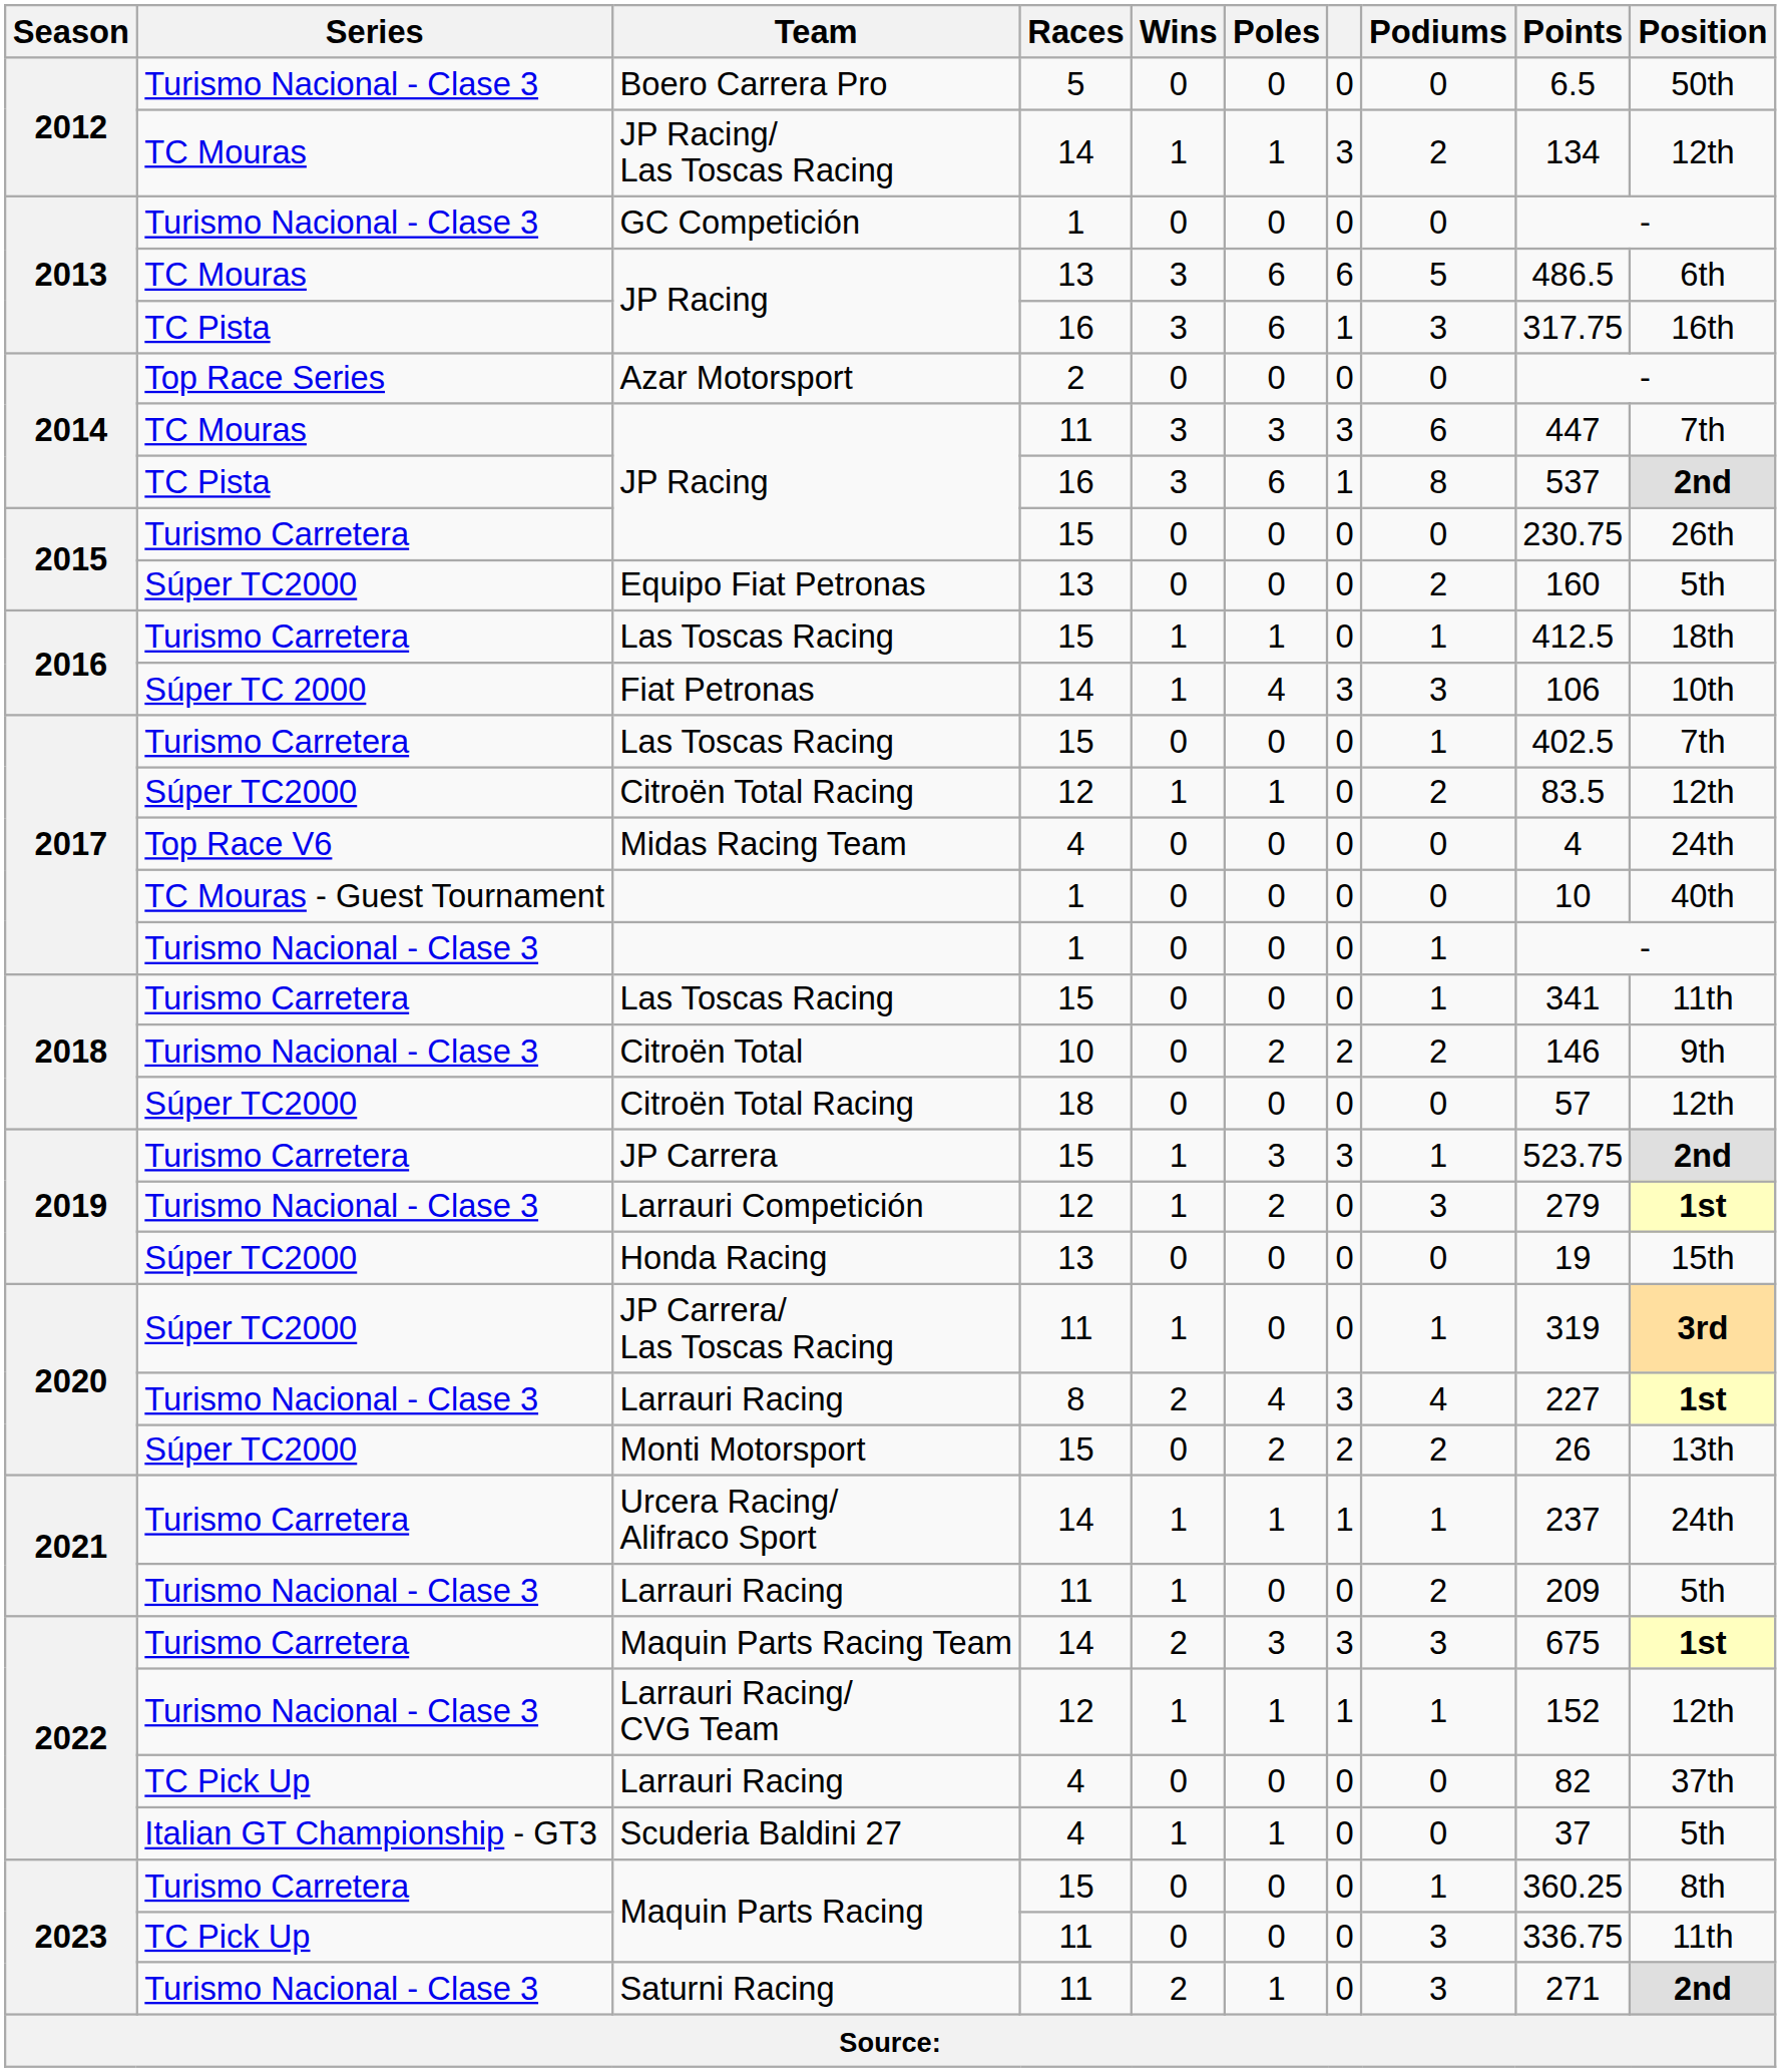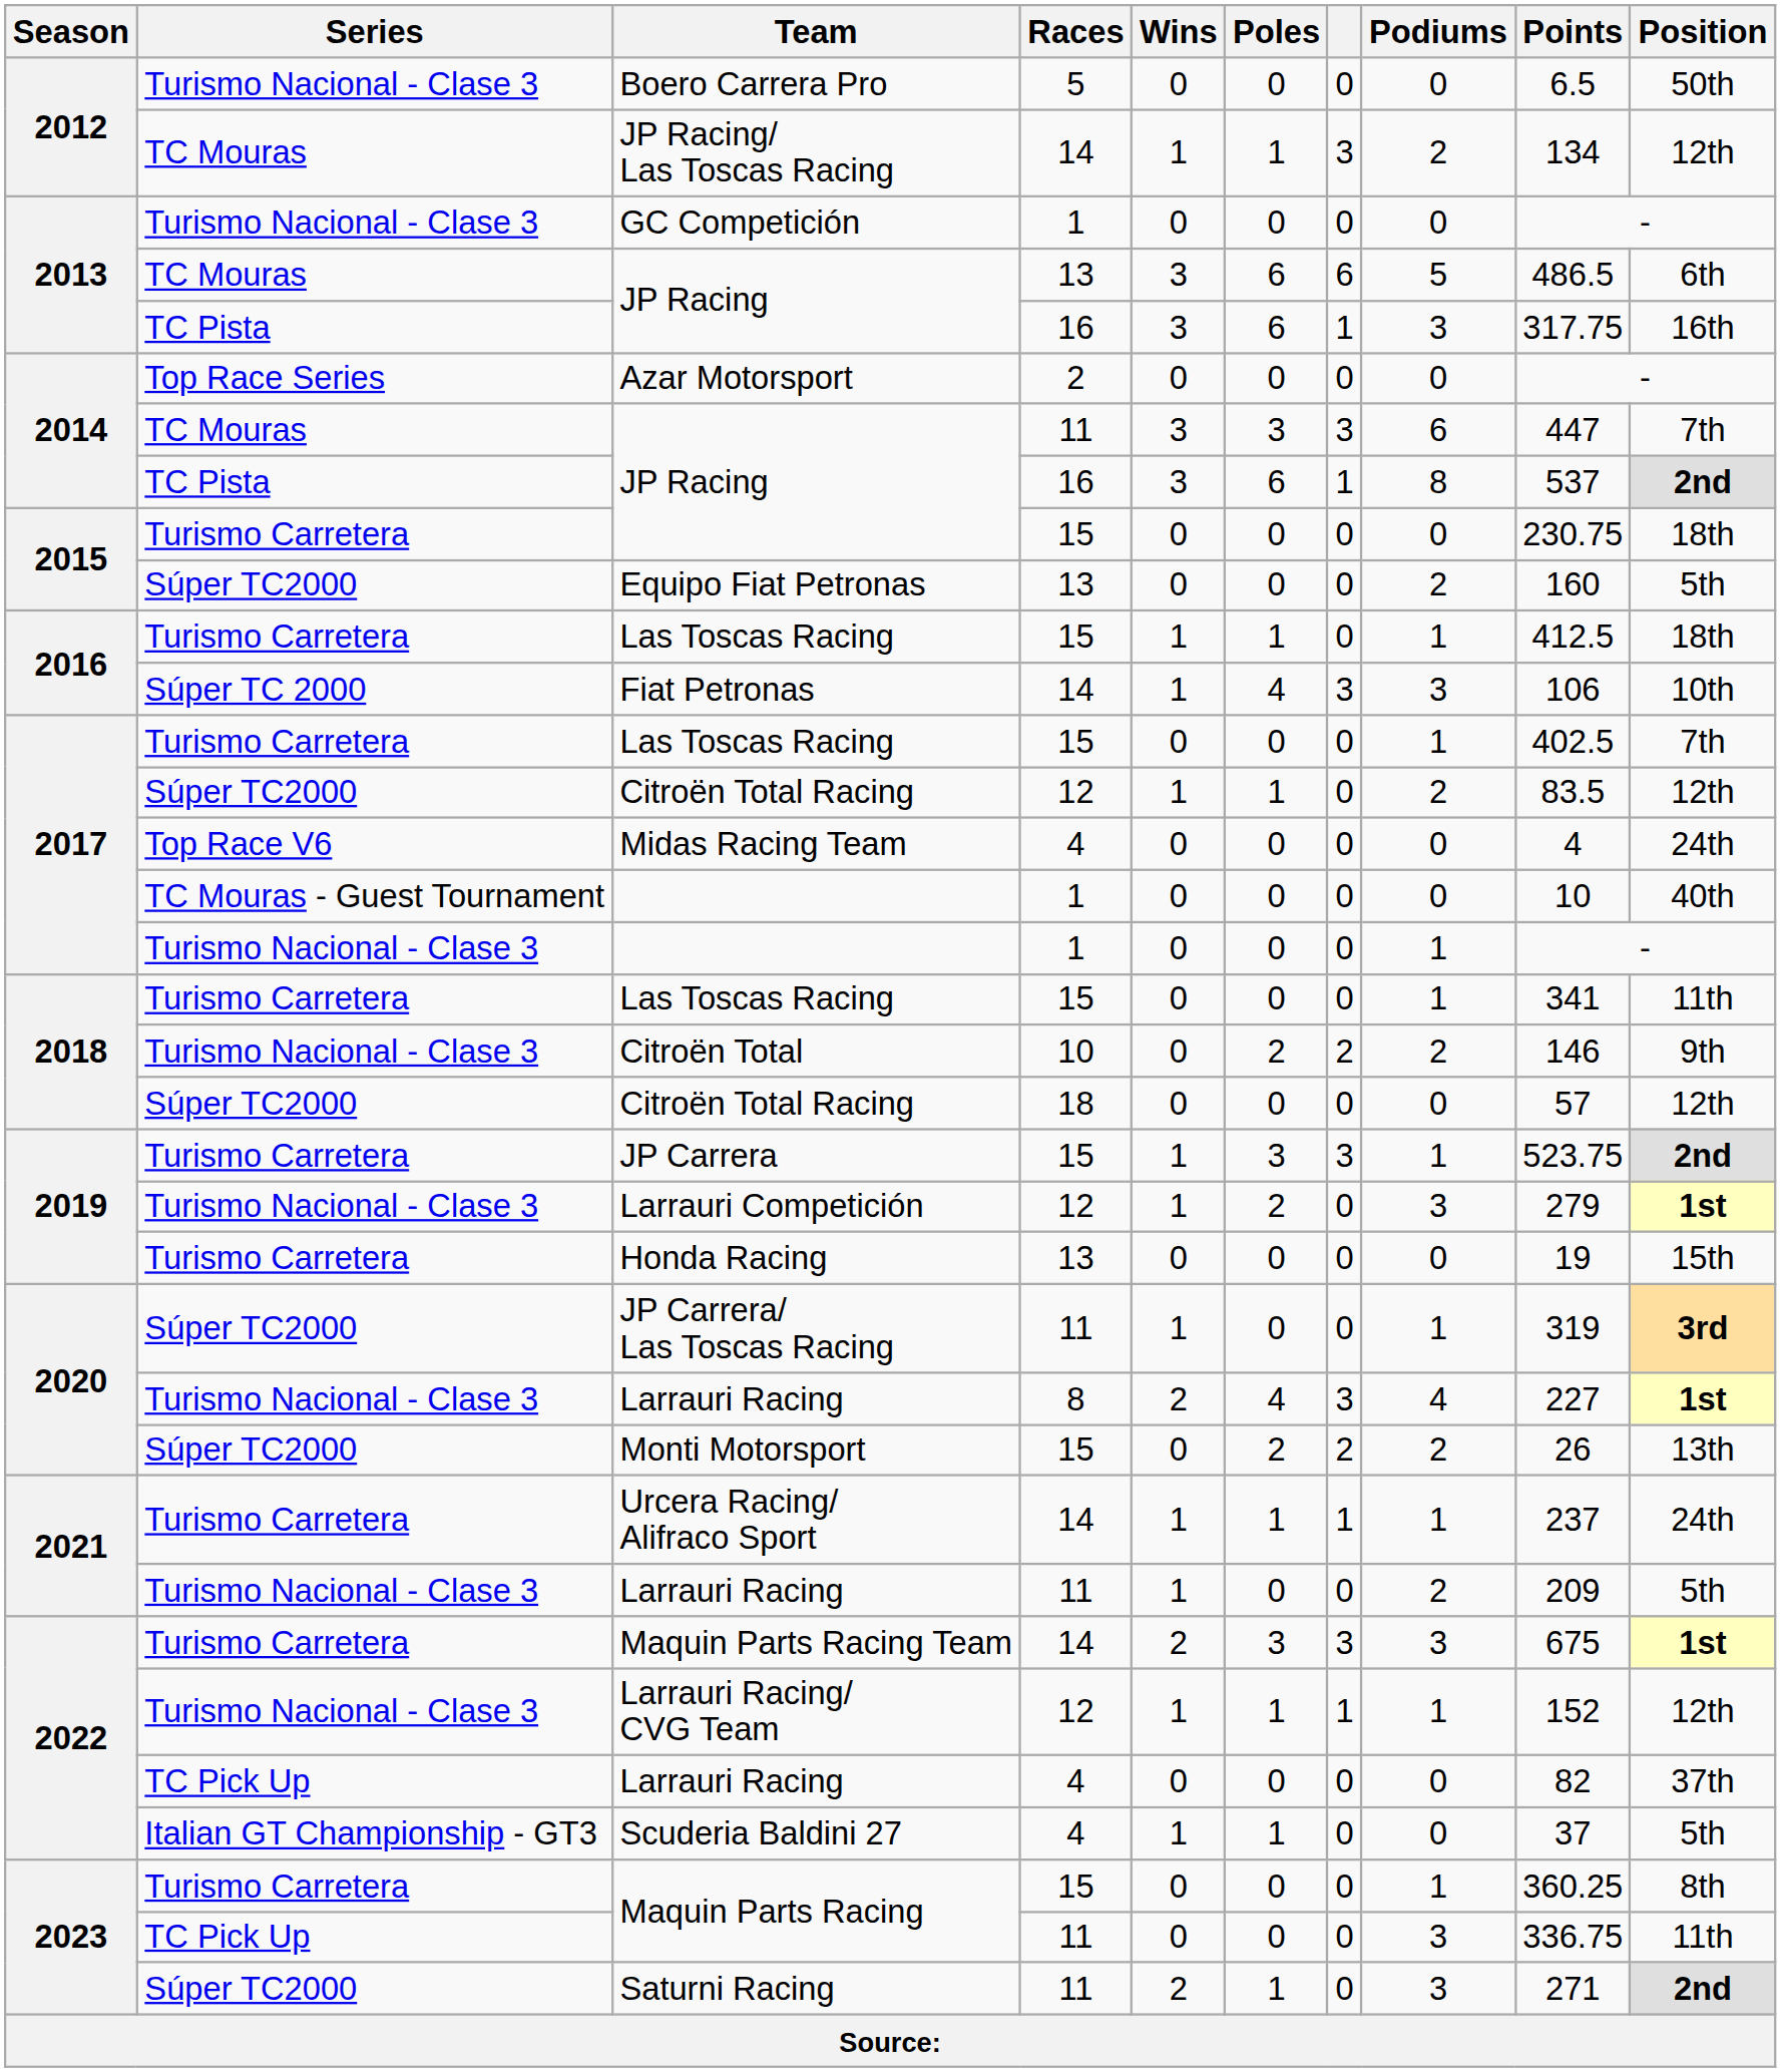 <table class="wikitable" style="font-size: 90%; text-align:center">
 <tr>
 <th>Season</th>
 <th>Series</th>
 <th>Team</th>
 <th>Races</th>
 <th>Wins</th>
 <th>Poles</th>
 <th></th>
 <th>Podiums</th>
 <th>Points</th>
 <th>Position</th>
 </tr>
 <tr>
 <th rowspan="2">2012</th>
 <td align=left><a href='#'>Turismo Nacional - Clase 3</a></td>
 <td align=left>Boero Carrera Pro</td>
 <td>5</td>
 <td>0</td>
 <td>0</td>
 <td>0</td>
 <td>0</td>
 <td>6.5</td>
 <td>50th</td>
 </tr>
 <tr>
 <td align="left"><a href='#'>TC Mouras</a></td>
 <td align="left">JP Racing/<br>Las Toscas Racing</td>
 <td>14</td>
 <td>1</td>
 <td>1</td>
 <td>3</td>
 <td>2</td>
 <td>134</td>
 <td>12th</td>
 </tr>
 <tr>
 <th rowspan="3">2013</th>
 <td align="left"><a href='#'>Turismo Nacional - Clase 3</a></td>
 <td align="left">GC Competición</td>
 <td>1</td>
 <td>0</td>
 <td>0</td>
 <td>0</td>
 <td>0</td>
 <td colspan="2">-</td>
 </tr>
 <tr>
 <td align="left"><a href='#'>TC Mouras</a></td>
 <td rowspan="2" align="left">JP Racing</td>
 <td>13</td>
 <td>3</td>
 <td>6</td>
 <td>6</td>
 <td>5</td>
 <td>486.5</td>
 <td>6th</td>
 </tr>
 <tr>
 <td align="left"><a href='#'>TC Pista</a></td>
 <td>16</td>
 <td>3</td>
 <td>6</td>
 <td>1</td>
 <td>3</td>
 <td>317.75</td>
 <td>16th</td>
 </tr>
 <tr>
 <th rowspan="3">2014</th>
 <td align="left"><a href='#'>Top Race Series</a></td>
 <td align="left">Azar Motorsport</td>
 <td>2</td>
 <td>0</td>
 <td>0</td>
 <td>0</td>
 <td>0</td>
 <td colspan="2">-</td>
 </tr>
 <tr>
 <td align="left"><a href='#'>TC Mouras</a></td>
 <td rowspan="3" align="left">JP Racing</td>
 <td>11</td>
 <td>3</td>
 <td>3</td>
 <td>3</td>
 <td>6</td>
 <td>447</td>
 <td>7th</td>
 </tr>
 <tr>
 <td align="left"><a href='#'>TC Pista</a></td>
 <td>16</td>
 <td>3</td>
 <td>6</td>
 <td>1</td>
 <td>8</td>
 <td>537</td>
 <td style="background:#DFDFDF;"><strong>2nd</strong></td>
 </tr>
 <tr>
 <th rowspan="2">2015</th>
 <td align="left"><a href='#'>Turismo Carretera</a></td>
 <td>15</td>
 <td>0</td>
 <td>0</td>
 <td>0</td>
 <td>0</td>
 <td>230.75</td>
-<td>26th</td>
+<td>18th</td>
 </tr>
 <tr>
 <td rowspan="1" align="left"><a href='#'>Súper TC2000</a></td>
 <td align="left">Equipo Fiat Petronas</td>
 <td>13</td>
 <td>0</td>
 <td>0</td>
 <td>0</td>
 <td>2</td>
 <td>160</td>
 <td>5th</td>
 </tr>
 <tr>
 <th rowspan="2">2016</th>
 <td rowspan="1" align="left"><a href='#'>Turismo Carretera</a></td>
 <td align="left">Las Toscas Racing</td>
 <td>15</td>
 <td>1</td>
 <td>1</td>
 <td>0</td>
 <td>1</td>
 <td>412.5</td>
 <td>18th</td>
 </tr>
 <tr>
 <td rowspan="1" align="left"><a href='#'>Súper TC 2000</a></td>
 <td align="left">Fiat Petronas</td>
 <td>14</td>
 <td>1</td>
 <td>4</td>
 <td>3</td>
 <td>3</td>
 <td>106</td>
 <td>10th</td>
 </tr>
 <tr>
 <th rowspan="5">2017</th>
 <td rowspan="1" align="left"><a href='#'>Turismo Carretera</a></td>
 <td align="left">Las Toscas Racing</td>
 <td>15</td>
 <td>0</td>
 <td>0</td>
 <td>0</td>
 <td>1</td>
 <td>402.5</td>
 <td>7th</td>
 </tr>
 <tr>
 <td rowspan="1" align="left"><a href='#'>Súper TC2000</a></td>
 <td align="left">Citroën Total Racing</td>
 <td>12</td>
 <td>1</td>
 <td>1</td>
 <td>0</td>
 <td>2</td>
 <td>83.5</td>
 <td>12th</td>
 </tr>
 <tr>
 <td align="left"><a href='#'>Top Race V6</a></td>
 <td align="left">Midas Racing Team</td>
 <td>4</td>
 <td>0</td>
 <td>0</td>
 <td>0</td>
 <td>0</td>
 <td>4</td>
 <td>24th</td>
 </tr>
 <tr>
 <td align="left"><a href='#'>TC Mouras</a> - Guest Tournament</td>
 <td align="left"></td>
 <td>1</td>
 <td>0</td>
 <td>0</td>
 <td>0</td>
 <td>0</td>
 <td>10</td>
 <td>40th</td>
 </tr>
 <tr>
 <td align=left><a href='#'>Turismo Nacional - Clase 3</a></td>
 <td align=left></td>
 <td>1</td>
 <td>0</td>
 <td>0</td>
 <td>0</td>
 <td>1</td>
 <td colspan="2">-</td>
 </tr>
 <tr>
 <th rowspan="3">2018</th>
 <td align="left"><a href='#'>Turismo Carretera</a></td>
 <td align="left">Las Toscas Racing</td>
 <td>15</td>
 <td>0</td>
 <td>0</td>
 <td>0</td>
 <td>1</td>
 <td>341</td>
 <td>11th</td>
 </tr>
 <tr>
 <td align="left"><a href='#'>Turismo Nacional - Clase 3</a></td>
 <td align="left">Citroën Total</td>
 <td>10</td>
 <td>0</td>
 <td>2</td>
 <td>2</td>
 <td>2</td>
 <td>146</td>
 <td>9th</td>
 </tr>
 <tr>
 <td align="left"><a href='#'>Súper TC2000</a></td>
 <td align="left">Citroën Total Racing</td>
 <td>18</td>
 <td>0</td>
 <td>0</td>
 <td>0</td>
 <td>0</td>
 <td>57</td>
 <td>12th</td>
 </tr>
 <tr>
 <th rowspan="3">2019</th>
 <td rowspan="1" align="left"><a href='#'>Turismo Carretera</a></td>
 <td align="left">JP Carrera</td>
 <td>15</td>
 <td>1</td>
 <td>3</td>
 <td>3</td>
 <td>1</td>
 <td>523.75</td>
 <td style="background:#DFDFDF;"><strong>2nd</strong></td>
 </tr>
 <tr>
 <td align="left"><a href='#'>Turismo Nacional - Clase 3</a></td>
 <td align="left">Larrauri Competición</td>
 <td>12</td>
 <td>1</td>
 <td>2</td>
 <td>0</td>
 <td>3</td>
 <td>279</td>
 <td style="background:#FFFFBF;"><strong>1st</strong></td>
 </tr>
 <tr>
-<td align="left"><a href='#'>Súper TC2000</a></td>
+<td rowspan="1" align="left"><a href='#'>Turismo Carretera</a></td>
 <td align="left">Honda Racing</td>
 <td>13</td>
 <td>0</td>
 <td>0</td>
 <td>0</td>
 <td>0</td>
 <td>19</td>
 <td>15th</td>
 </tr>
 <tr>
 <th rowspan="3">2020</th>
 <td rowspan="1" align="left"><a href='#'>Súper TC2000</a></td>
 <td align="left">JP Carrera/<br>Las Toscas Racing</td>
 <td>11</td>
 <td>1</td>
 <td>0</td>
 <td>0</td>
 <td>1</td>
 <td>319</td>
 <td style="background:#FFDF9F;"><strong>3rd</strong></td>
 </tr>
 <tr>
 <td align="left"><a href='#'>Turismo Nacional - Clase 3</a></td>
 <td align="left">Larrauri Racing</td>
 <td>8</td>
 <td>2</td>
 <td>4</td>
 <td>3</td>
 <td>4</td>
 <td>227</td>
 <td style="background:#FFFFBF;"><strong>1st</strong></td>
 </tr>
 <tr>
 <td align="left"><a href='#'>Súper TC2000</a></td>
 <td align="left">Monti Motorsport</td>
 <td>15</td>
 <td>0</td>
 <td>2</td>
 <td>2</td>
 <td>2</td>
 <td>26</td>
 <td>13th</td>
 </tr>
 <tr>
 <th rowspan="2">2021</th>
 <td align="left"><a href='#'>Turismo Carretera</a></td>
 <td align="left">Urcera Racing/<br>Alifraco Sport</td>
 <td>14</td>
 <td>1</td>
 <td>1</td>
 <td>1</td>
 <td>1</td>
 <td>237</td>
 <td>24th</td>
 </tr>
 <tr>
 <td align="left"><a href='#'>Turismo Nacional - Clase 3</a></td>
 <td align="left">Larrauri Racing</td>
 <td>11</td>
 <td>1</td>
 <td>0</td>
 <td>0</td>
 <td>2</td>
 <td>209</td>
 <td>5th</td>
 </tr>
 <tr>
 <th rowspan="4">2022</th>
 <td align="left"><a href='#'>Turismo Carretera</a></td>
 <td align="left">Maquin Parts Racing Team</td>
 <td>14</td>
 <td>2</td>
 <td>3</td>
 <td>3</td>
 <td>3</td>
 <td>675</td>
 <td style="background:#FFFFBF;"><strong>1st</strong></td>
 </tr>
 <tr>
 <td align="left"><a href='#'>Turismo Nacional - Clase 3</a></td>
 <td align="left">Larrauri Racing/<br>CVG Team</td>
 <td>12</td>
 <td>1</td>
 <td>1</td>
 <td>1</td>
 <td>1</td>
 <td>152</td>
 <td>12th</td>
 </tr>
 <tr>
 <td align="left"><a href='#'>TC Pick Up</a></td>
 <td align="left">Larrauri Racing</td>
 <td>4</td>
 <td>0</td>
 <td>0</td>
 <td>0</td>
 <td>0</td>
 <td>82</td>
 <td>37th</td>
 </tr>
 <tr>
 <td align="left"><a href='#'>Italian GT Championship</a> - GT3</td>
 <td align="left">Scuderia Baldini 27</td>
 <td>4</td>
 <td>1</td>
 <td>1</td>
 <td>0</td>
 <td>0</td>
 <td>37</td>
 <td>5th</td>
 </tr>
 <tr>
 <th rowspan="3">2023</th>
 <td align="left"><a href='#'>Turismo Carretera</a></td>
 <td rowspan="2" align="left">Maquin Parts Racing</td>
 <td>15</td>
 <td>0</td>
 <td>0</td>
 <td>0</td>
 <td>1</td>
 <td>360.25</td>
 <td>8th</td>
 </tr>
 <tr>
 <td align="left"><a href='#'>TC Pick Up</a></td>
 <td>11</td>
 <td>0</td>
 <td>0</td>
 <td>0</td>
 <td>3</td>
 <td>336.75</td>
 <td>11th</td>
 </tr>
 <tr>
-<td align="left"><a href='#'>Turismo Nacional - Clase 3</a></td>
+<td rowspan="1" align="left"><a href='#'>Súper TC2000</a></td>
 <td align="left">Saturni Racing</td>
 <td>11</td>
 <td>2</td>
 <td>1</td>
 <td>0</td>
 <td>3</td>
 <td>271</td>
 <td style="background:#DFDFDF;"><strong>2nd</strong></td>
 </tr>
 <tr>
 <th colspan="10"><small>Source:</small></th>
 </tr>
 </table>
